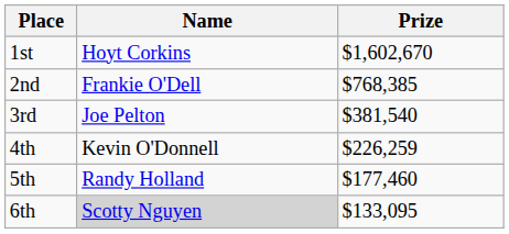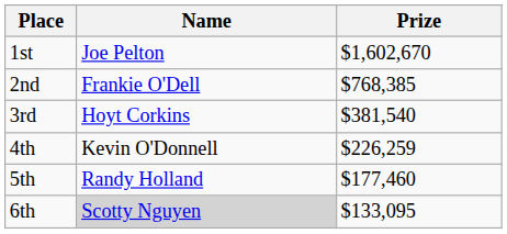 <table class="wikitable">
 <tr>
 <th width="50">Place</th>
 <th width="200">Name</th>
 <th width="125">Prize</th>
 </tr>
 <tr>
 <td>1st</td>
-<td><a href='#'>Hoyt Corkins</a></td>
+<td><a href='#'>Joe Pelton</a></td>
 <td>$1,602,670</td>
 </tr>
 <tr>
 <td>2nd</td>
 <td><a href='#'>Frankie O'Dell</a></td>
 <td>$768,385</td>
 </tr>
 <tr>
 <td>3rd</td>
-<td><a href='#'>Joe Pelton</a></td>
+<td><a href='#'>Hoyt Corkins</a></td>
 <td>$381,540</td>
 </tr>
 <tr>
 <td>4th</td>
 <td>Kevin O'Donnell</td>
 <td>$226,259</td>
 </tr>
 <tr>
 <td>5th</td>
 <td><a href='#'>Randy Holland</a></td>
 <td>$177,460</td>
 </tr>
 <tr>
 <td>6th</td>
 <td style="background: lightgrey;"><a href='#'>Scotty Nguyen</a></td>
 <td>$133,095</td>
 </tr>
 </table>
